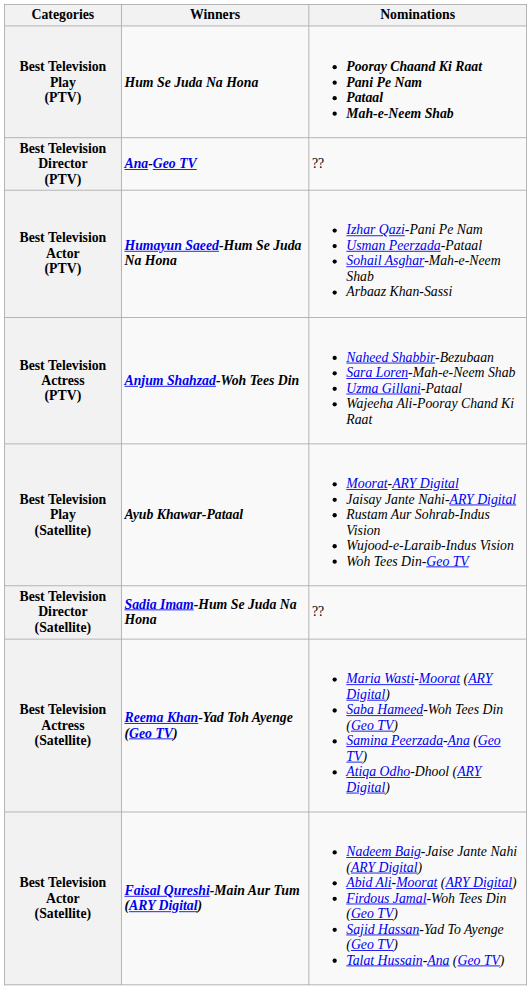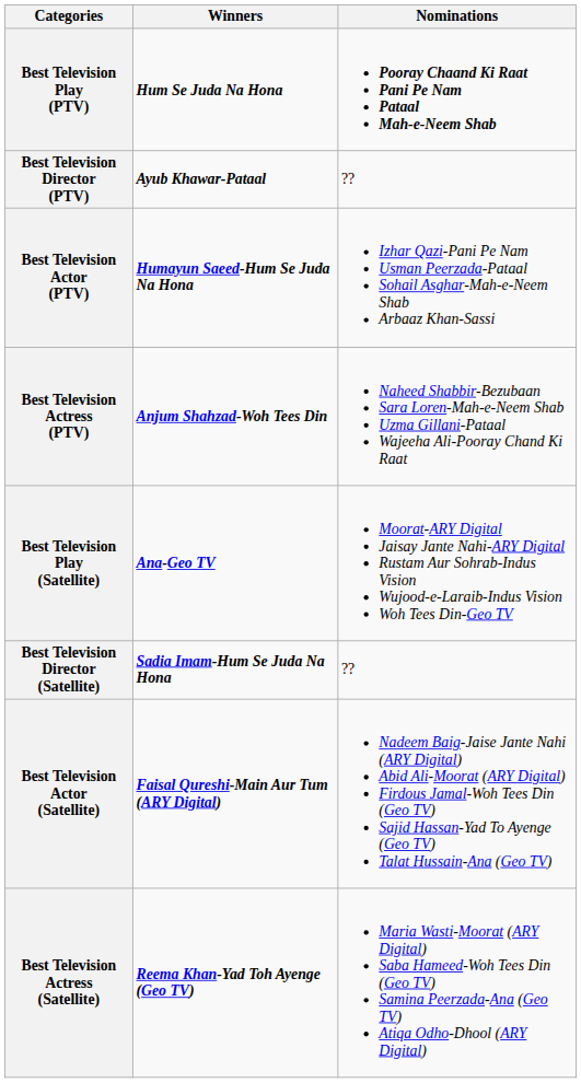 <table class="wikitable style">
 <tr>
 <th>Categories</th>
 <th>Winners</th>
 <th>Nominations</th>
 </tr>
 <tr>
 <th>Best Television Play<br>(PTV)</th>
 <td><strong><em>Hum Se Juda Na Hona</em></strong></td>
 <td><strong><br><ul><li><em>Pooray Chaand Ki Raat</em></li><li><em>Pani Pe Nam</em></li><li><em>Pataal</em></li><li><em>Mah-e-Neem Shab</em></li></ul></strong></td>
 </tr>
 <tr>
 <th><strong>Best Television Director </strong><br>(PTV)</th>
-<td><strong><em><a href='#'>Ana</a>-<a href='#'>Geo TV</a></em></strong></td>
+<td><strong><em>Ayub Khawar-Pataal</em></strong></td>
 <td>??</td>
 </tr>
 <tr>
 <th><strong>Best Television Actor</strong><br>(PTV)</th>
 <td><strong><em><a href='#'>Humayun Saeed</a>-Hum Se Juda Na Hona</em></strong></td>
 <td><br><ul><li><em><a href='#'>Izhar Qazi</a>-Pani Pe Nam</em></li><li><em><a href='#'>Usman Peerzada</a>-Pataal</em></li><li><em><a href='#'>Sohail Asghar</a>-Mah-e-Neem Shab</em></li><li><em>Arbaaz Khan-Sassi</em></li></ul></td>
 </tr>
 <tr>
 <th><strong>Best Television Actress</strong><br>(PTV)</th>
 <td><strong><em><a href='#'>Anjum Shahzad</a>-Woh Tees Din</em></strong></td>
 <td><br><ul><li><em><a href='#'>Naheed Shabbir</a>-Bezubaan</em></li><li><em><a href='#'>Sara Loren</a>-Mah-e-Neem Shab</em></li><li><em><a href='#'>Uzma Gillani</a>-Pataal</em></li><li><em>Wajeeha Ali-Pooray Chand Ki Raat</em></li></ul></td>
 </tr>
 <tr>
 <th><strong>Best Television Play</strong><br>(Satellite)</th>
-<td><strong><em>Ayub Khawar-Pataal</em></strong></td>
+<td><strong><em><a href='#'>Ana</a>-<a href='#'>Geo TV</a></em></strong></td>
 <td><br><ul><li><em><a href='#'>Moorat</a>-<a href='#'>ARY Digital</a></em></li><li><em>Jaisay Jante Nahi-<a href='#'>ARY Digital</a></em></li><li><em>Rustam Aur Sohrab-Indus Vision</em></li><li><em>Wujood-e-Laraib-Indus Vision</em></li><li><em>Woh Tees Din-<a href='#'>Geo TV</a></em></li></ul></td>
 </tr>
 <tr>
 <th><strong>Best Television Director </strong><br>(Satellite)</th>
 <td><strong><em><a href='#'>Sadia Imam</a>-Hum Se Juda Na Hona</em></strong></td>
 <td>??</td>
 </tr>
 <tr>
+<th><strong>Best Television Actor</strong><br>(Satellite)</th>
+<td><strong><em><a href='#'>Faisal Qureshi</a>-Main Aur Tum (<a href='#'>ARY Digital</a>)</em></strong></td>
+<td><br><ul><li><em><a href='#'>Nadeem Baig</a>-Jaise Jante Nahi (<a href='#'>ARY Digital</a>)</em></li><li><em><a href='#'>Abid Ali</a>-<a href='#'>Moorat</a> (<a href='#'>ARY Digital</a>)</em></li><li><em><a href='#'>Firdous Jamal</a>-Woh Tees Din (<a href='#'>Geo TV</a>)</em></li><li><em><a href='#'>Sajid Hassan</a>-Yad To Ayenge (<a href='#'>Geo TV</a>)</em></li><li><em><a href='#'>Talat Hussain</a>-<a href='#'>Ana</a> (<a href='#'>Geo TV</a>)</em></li></ul></td>
+</tr>
+<tr>
 <th><strong>Best Television Actress </strong><br>(Satellite)</th>
 <td><strong><em><a href='#'>Reema Khan</a>-Yad Toh Ayenge (<a href='#'>Geo TV</a>)</em></strong></td>
 <td><br><ul><li><em><a href='#'>Maria Wasti</a>-<a href='#'>Moorat</a> (<a href='#'>ARY Digital</a>)</em></li><li><em><a href='#'>Saba Hameed</a>-Woh Tees Din (<a href='#'>Geo TV</a>)</em></li><li><em><a href='#'>Samina Peerzada</a>-<a href='#'>Ana</a> (<a href='#'>Geo TV</a>)</em></li><li><em><a href='#'>Atiqa Odho</a>-Dhool (<a href='#'>ARY Digital</a>)</em></li></ul></td>
 </tr>
-<tr>
-<th><strong>Best Television Actor</strong><br>(Satellite)</th>
-<td><strong><em><a href='#'>Faisal Qureshi</a>-Main Aur Tum (<a href='#'>ARY Digital</a>)</em></strong></td>
-<td><br><ul><li><em><a href='#'>Nadeem Baig</a>-Jaise Jante Nahi (<a href='#'>ARY Digital</a>)</em></li><li><em><a href='#'>Abid Ali</a>-<a href='#'>Moorat</a> (<a href='#'>ARY Digital</a>)</em></li><li><em><a href='#'>Firdous Jamal</a>-Woh Tees Din (<a href='#'>Geo TV</a>)</em></li><li><em><a href='#'>Sajid Hassan</a>-Yad To Ayenge (<a href='#'>Geo TV</a>)</em></li><li><em><a href='#'>Talat Hussain</a>-<a href='#'>Ana</a> (<a href='#'>Geo TV</a>)</em></li></ul></td>
-</tr>
 </table>
